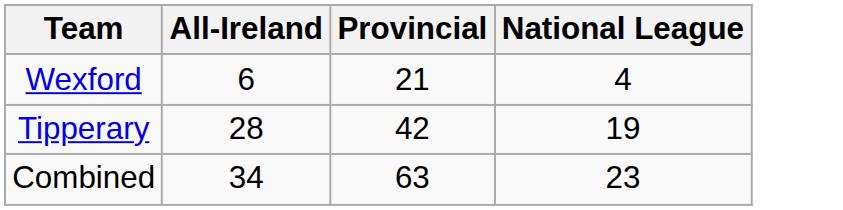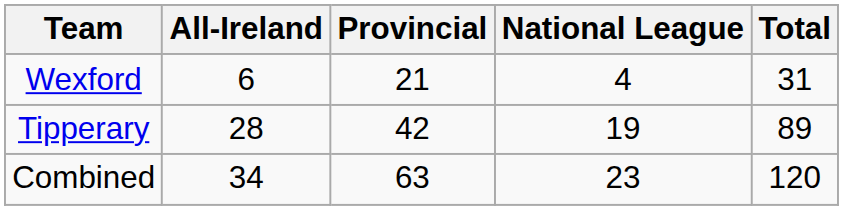 <table class="wikitable" style="text-align:center;">
 <tr>
 <th>Team</th>
 <th>All-Ireland</th>
 <th>Provincial</th>
 <th>National League</th>
+<th>Total</th>
 </tr>
 <tr |>
 <td><a href='#'>Wexford</a></td>
 <td>6</td>
 <td>21</td>
 <td>4</td>
+<td>31</td>
 </tr>
 <tr>
 <td><a href='#'>Tipperary</a></td>
 <td>28</td>
 <td>42</td>
 <td>19</td>
+<td>89</td>
 </tr>
 <tr>
 <td>Combined</td>
 <td>34</td>
 <td>63</td>
 <td>23</td>
+<td>120</td>
 </tr>
 </table>
